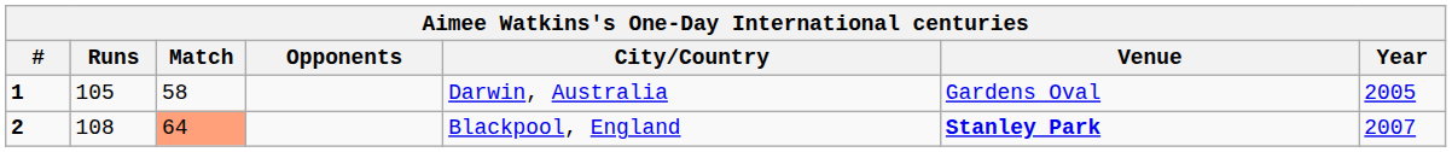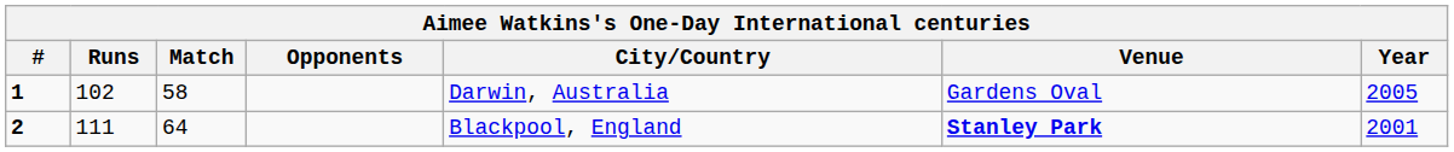 <table class="wikitable">
 <tr>
 <th colspan="8">Aimee Watkins's One-Day International centuries</th>
 </tr>
 <tr>
 <th style="width:40px;">#</th>
 <th style="width:50px;">Runs</th>
 <th style="width:50px;">Match</th>
 <th style="width:125px;">Opponents</th>
 <th style="width:350px;">City/Country</th>
 <th style="width:300px;">Venue</th>
 <th style="width:50px;">Year</th>
 </tr>
 <tr>
 <td><strong>1</strong></td>
-<td>105</td>
+<td>102</td>
 <td>58</td>
 <td></td>
 <td> <a href='#'>Darwin</a>, <a href='#'>Australia</a></td>
 <td><a href='#'>Gardens Oval</a></td>
 <td><a href='#'>2005</a></td>
 </tr>
 <tr>
 <td><strong>2</strong></td>
-<td>108</td>
-<td style="background: lightsalmon;">64</td>
+<td>111</td>
+<td>64</td>
 <td></td>
 <td> <a href='#'>Blackpool</a>, <a href='#'>England</a></td>
 <td><strong><a href='#'>Stanley Park</a></strong></td>
-<td><a href='#'>2007</a></td>
+<td><a href='#'>2001</a></td>
 </tr>
 </table>
